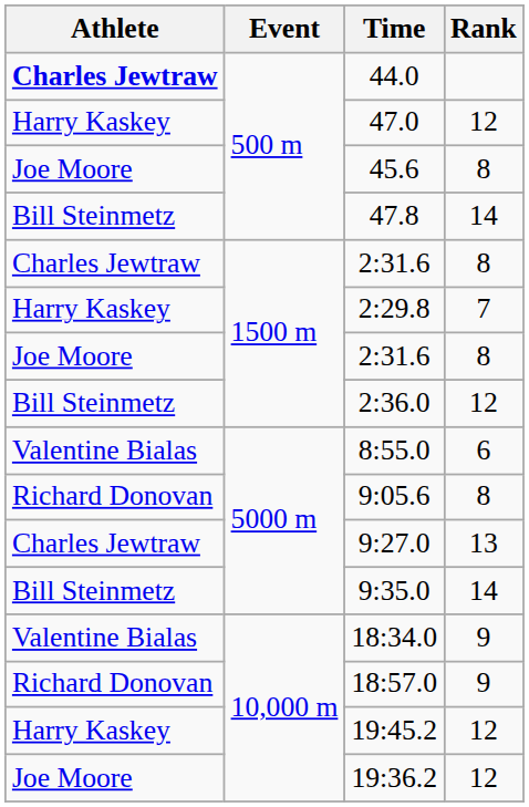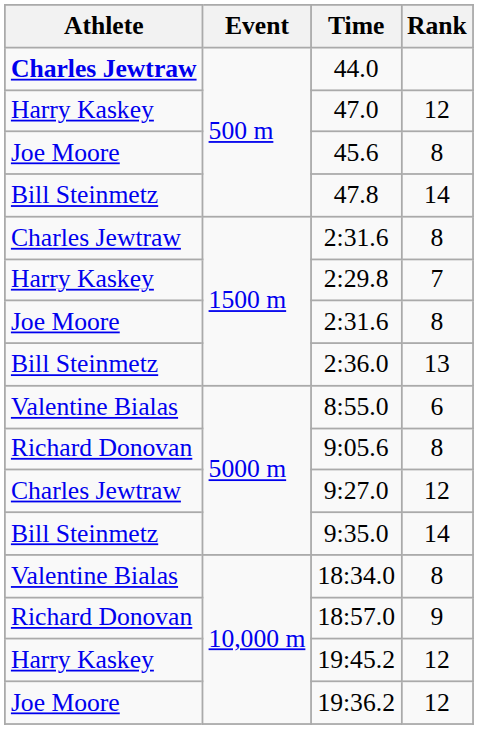 <table class=wikitable style=font-size:90%;text-align:center>
 <tr>
 <th>Athlete</th>
 <th>Event</th>
 <th>Time</th>
 <th>Rank</th>
 </tr>
 <tr>
 <td align=left><strong><a href='#'>Charles Jewtraw</a></strong></td>
 <td align=left rowspan=4><a href='#'>500 m</a></td>
 <td>44.0</td>
 <td></td>
 </tr>
 <tr>
 <td align=left><a href='#'>Harry Kaskey</a></td>
 <td>47.0</td>
 <td>12</td>
 </tr>
 <tr>
 <td align=left><a href='#'>Joe Moore</a></td>
 <td>45.6</td>
 <td>8</td>
 </tr>
 <tr>
 <td align=left><a href='#'>Bill Steinmetz</a></td>
 <td>47.8</td>
 <td>14</td>
 </tr>
 <tr>
 <td align=left><a href='#'>Charles Jewtraw</a></td>
 <td align=left rowspan=4><a href='#'>1500 m</a></td>
 <td>2:31.6</td>
 <td>8</td>
 </tr>
 <tr>
 <td align=left><a href='#'>Harry Kaskey</a></td>
 <td>2:29.8</td>
 <td>7</td>
 </tr>
 <tr>
 <td align=left><a href='#'>Joe Moore</a></td>
 <td>2:31.6</td>
 <td>8</td>
 </tr>
 <tr>
 <td align=left><a href='#'>Bill Steinmetz</a></td>
 <td>2:36.0</td>
-<td>12</td>
+<td>13</td>
 </tr>
 <tr>
 <td align=left><a href='#'>Valentine Bialas</a></td>
 <td align=left rowspan=4><a href='#'>5000 m</a></td>
 <td>8:55.0</td>
 <td>6</td>
 </tr>
 <tr>
 <td align=left><a href='#'>Richard Donovan</a></td>
 <td>9:05.6</td>
 <td>8</td>
 </tr>
 <tr>
 <td align=left><a href='#'>Charles Jewtraw</a></td>
 <td>9:27.0</td>
-<td>13</td>
+<td>12</td>
 </tr>
 <tr>
 <td align=left><a href='#'>Bill Steinmetz</a></td>
 <td>9:35.0</td>
 <td>14</td>
 </tr>
 <tr>
 <td align=left><a href='#'>Valentine Bialas</a></td>
 <td align=left rowspan=4><a href='#'>10,000 m</a></td>
 <td>18:34.0</td>
-<td>9</td>
+<td>8</td>
 </tr>
 <tr>
 <td align=left><a href='#'>Richard Donovan</a></td>
 <td>18:57.0</td>
 <td>9</td>
 </tr>
 <tr>
 <td align=left><a href='#'>Harry Kaskey</a></td>
 <td>19:45.2</td>
 <td>12</td>
 </tr>
 <tr>
 <td align=left><a href='#'>Joe Moore</a></td>
 <td>19:36.2</td>
 <td>12</td>
 </tr>
 </table>
